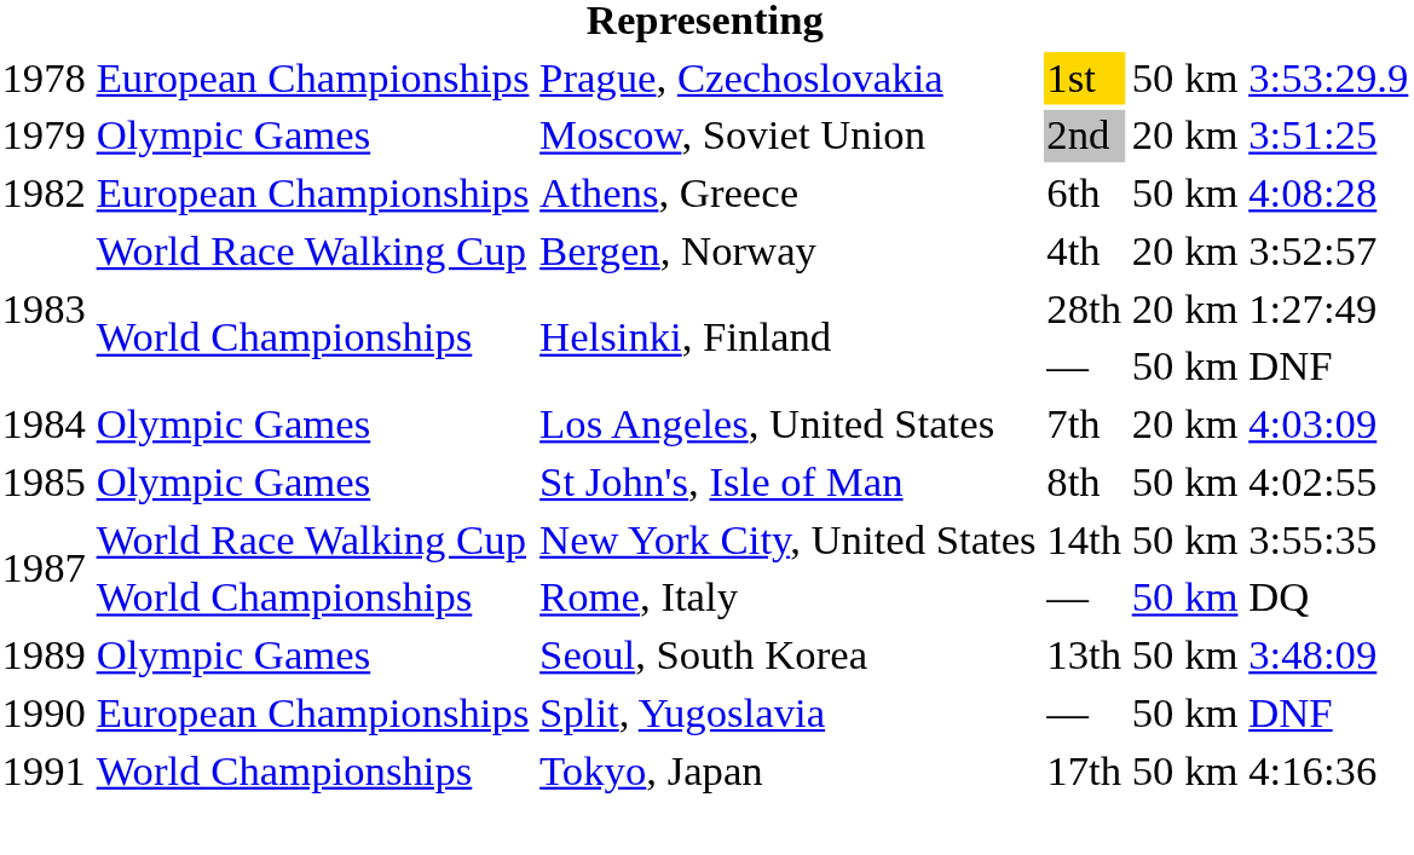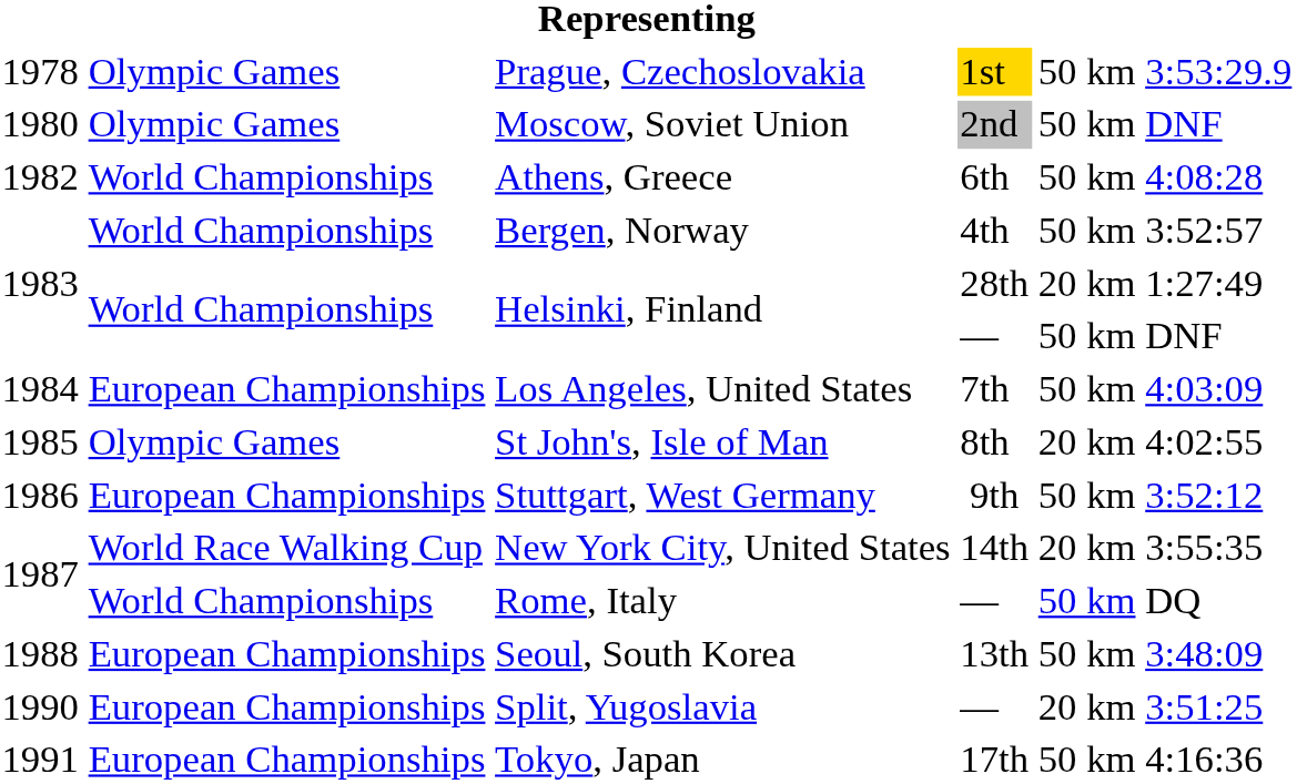 <table>
 <tr>
 <th colspan="6">Representing </th>
 </tr>
 <tr>
 <td>1978</td>
-<td><a href='#'>European Championships</a></td>
+<td><a href='#'>Olympic Games</a></td>
 <td><a href='#'>Prague</a>, <a href='#'>Czechoslovakia</a></td>
 <td bgcolor=gold>1st</td>
 <td>50 km</td>
 <td><a href='#'>3:53:29.9</a></td>
 </tr>
 <tr>
-<td>1979</td>
+<td>1980</td>
 <td><a href='#'>Olympic Games</a></td>
 <td><a href='#'>Moscow</a>, Soviet Union</td>
 <td bgcolor="silver">2nd</td>
-<td>20 km</td>
-<td><a href='#'>3:51:25</a></td>
+<td>50 km</td>
+<td><a href='#'>DNF</a></td>
 </tr>
 <tr>
 <td>1982</td>
-<td><a href='#'>European Championships</a></td>
+<td><a href='#'>World Championships</a></td>
 <td><a href='#'>Athens</a>, Greece</td>
 <td>6th</td>
 <td>50 km</td>
 <td><a href='#'>4:08:28</a></td>
 </tr>
 <tr>
 <td rowspan=3>1983</td>
-<td><a href='#'>World Race Walking Cup</a></td>
+<td><a href='#'>World Championships</a></td>
 <td><a href='#'>Bergen</a>, Norway</td>
 <td>4th</td>
-<td>20 km</td>
+<td>50 km</td>
 <td>3:52:57</td>
 </tr>
 <tr>
 <td rowspan=2><a href='#'>World Championships</a></td>
 <td rowspan=2><a href='#'>Helsinki</a>, Finland</td>
 <td>28th</td>
 <td>20 km</td>
 <td>1:27:49</td>
 </tr>
 <tr>
 <td>—</td>
 <td>50 km</td>
 <td>DNF</td>
 </tr>
 <tr>
 <td>1984</td>
-<td><a href='#'>Olympic Games</a></td>
+<td><a href='#'>European Championships</a></td>
 <td><a href='#'>Los Angeles</a>, United States</td>
 <td>7th</td>
-<td>20 km</td>
+<td>50 km</td>
 <td><a href='#'>4:03:09</a></td>
 </tr>
 <tr>
 <td>1985</td>
 <td><a href='#'>Olympic Games</a></td>
 <td><a href='#'>St John's</a>, <a href='#'>Isle of Man</a></td>
 <td>8th</td>
+<td>20 km</td>
+<td>4:02:55</td>
+</tr>
+<tr>
+<td>1986</td>
+<td><a href='#'>European Championships</a></td>
+<td><a href='#'>Stuttgart</a>, <a href='#'>West Germany</a></td>
+<td align="center">9th</td>
 <td>50 km</td>
-<td>4:02:55</td>
+<td><a href='#'>3:52:12</a></td>
 </tr>
 <tr>
 <td rowspan=2>1987</td>
 <td><a href='#'>World Race Walking Cup</a></td>
 <td><a href='#'>New York City</a>, United States</td>
 <td>14th</td>
-<td>50 km</td>
+<td>20 km</td>
 <td>3:55:35</td>
 </tr>
 <tr>
 <td><a href='#'>World Championships</a></td>
 <td><a href='#'>Rome</a>, Italy</td>
 <td>—</td>
 <td><a href='#'>50 km</a></td>
 <td>DQ</td>
 </tr>
 <tr>
-<td>1989</td>
-<td><a href='#'>Olympic Games</a></td>
+<td>1988</td>
+<td><a href='#'>European Championships</a></td>
 <td><a href='#'>Seoul</a>, South Korea</td>
 <td>13th</td>
 <td>50 km</td>
 <td><a href='#'>3:48:09</a></td>
 </tr>
 <tr>
 <td>1990</td>
 <td><a href='#'>European Championships</a></td>
 <td><a href='#'>Split</a>, <a href='#'>Yugoslavia</a></td>
 <td>—</td>
-<td>50 km</td>
-<td><a href='#'>DNF</a></td>
+<td>20 km</td>
+<td><a href='#'>3:51:25</a></td>
 </tr>
 <tr>
 <td>1991</td>
-<td><a href='#'>World Championships</a></td>
+<td><a href='#'>European Championships</a></td>
 <td><a href='#'>Tokyo</a>, Japan</td>
 <td align="center">17th</td>
 <td>50 km</td>
 <td>4:16:36</td>
 </tr>
 </table>
